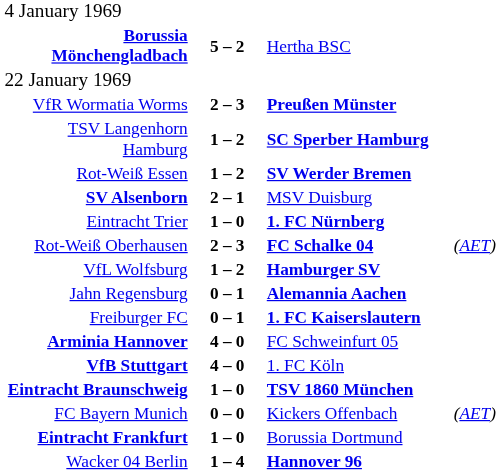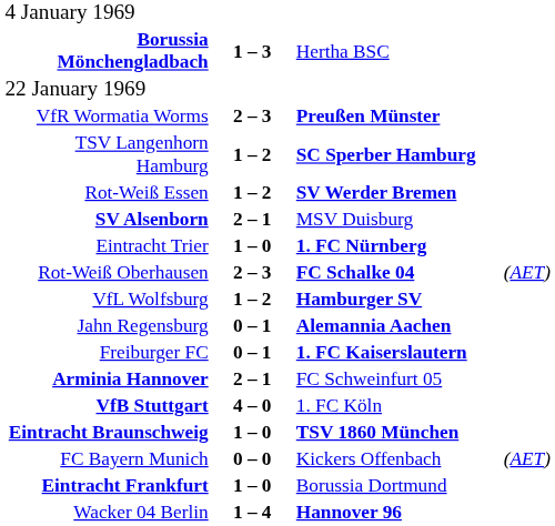 <table width=100% cellspacing=1>
 <tr>
 <th width=25%></th>
 <th width=10%></th>
 <th width=25%></th>
 <th></th>
 </tr>
 <tr>
 <td>4 January 1969</td>
 </tr>
 <tr style=font-size:90%>
 <td align=right><strong><a href='#'>Borussia Mönchengladbach</a></strong></td>
-<td align=center><strong>5 – 2</strong></td>
+<td align=center><strong>1 – 3</strong></td>
 <td><a href='#'>Hertha BSC</a></td>
 </tr>
 <tr>
 <td>22 January 1969</td>
 </tr>
 <tr style=font-size:90%>
 <td align=right><a href='#'>VfR Wormatia Worms</a></td>
 <td align=center><strong>2 – 3</strong></td>
 <td><strong><a href='#'>Preußen Münster</a></strong></td>
 </tr>
 <tr style=font-size:90%>
 <td align=right><a href='#'>TSV Langenhorn Hamburg</a></td>
 <td align=center><strong>1 – 2</strong></td>
 <td><strong><a href='#'>SC Sperber Hamburg</a></strong></td>
 </tr>
 <tr style=font-size:90%>
 <td align=right><a href='#'>Rot-Weiß Essen</a></td>
 <td align=center><strong>1 – 2</strong></td>
 <td><strong><a href='#'>SV Werder Bremen</a></strong></td>
 </tr>
 <tr style=font-size:90%>
 <td align=right><strong><a href='#'>SV Alsenborn</a></strong></td>
 <td align=center><strong>2 – 1</strong></td>
 <td><a href='#'>MSV Duisburg</a></td>
 </tr>
 <tr style=font-size:90%>
 <td align=right><a href='#'>Eintracht Trier</a></td>
 <td align=center><strong>1 – 0</strong></td>
 <td><strong><a href='#'>1. FC Nürnberg</a></strong></td>
 </tr>
 <tr style=font-size:90%>
 <td align=right><a href='#'>Rot-Weiß Oberhausen</a></td>
 <td align=center><strong>2 – 3</strong></td>
 <td><strong><a href='#'>FC Schalke 04</a></strong></td>
 <td><em>(<a href='#'>AET</a>)</em></td>
 </tr>
 <tr style=font-size:90%>
 <td align=right><a href='#'>VfL Wolfsburg</a></td>
 <td align=center><strong>1 – 2</strong></td>
 <td><strong><a href='#'>Hamburger SV</a></strong></td>
 </tr>
 <tr style=font-size:90%>
 <td align=right><a href='#'>Jahn Regensburg</a></td>
 <td align=center><strong>0 – 1</strong></td>
 <td><strong><a href='#'>Alemannia Aachen</a></strong></td>
 </tr>
 <tr style=font-size:90%>
 <td align=right><a href='#'>Freiburger FC</a></td>
 <td align=center><strong>0 – 1</strong></td>
 <td><strong><a href='#'>1. FC Kaiserslautern</a></strong></td>
 </tr>
 <tr style=font-size:90%>
 <td align=right><strong><a href='#'>Arminia Hannover</a></strong></td>
-<td align=center><strong>4 – 0</strong></td>
+<td align=center><strong>2 – 1</strong></td>
 <td><a href='#'>FC Schweinfurt 05</a></td>
 </tr>
 <tr style=font-size:90%>
 <td align=right><strong><a href='#'>VfB Stuttgart</a></strong></td>
 <td align=center><strong>4 – 0</strong></td>
 <td><a href='#'>1. FC Köln</a></td>
 </tr>
 <tr style=font-size:90%>
 <td align=right><strong><a href='#'>Eintracht Braunschweig</a></strong></td>
 <td align=center><strong>1 – 0</strong></td>
 <td><strong><a href='#'>TSV 1860 München</a></strong></td>
 </tr>
 <tr style=font-size:90%>
 <td align=right><a href='#'>FC Bayern Munich</a></td>
 <td align=center><strong>0 – 0</strong></td>
 <td><a href='#'>Kickers Offenbach</a></td>
 <td><em>(<a href='#'>AET</a>)</em></td>
 </tr>
 <tr style=font-size:90%>
 <td align=right><strong><a href='#'>Eintracht Frankfurt</a></strong></td>
 <td align=center><strong>1 – 0</strong></td>
 <td><a href='#'>Borussia Dortmund</a></td>
 </tr>
 <tr style=font-size:90%>
 <td align=right><a href='#'>Wacker 04 Berlin</a></td>
 <td align=center><strong>1 – 4</strong></td>
 <td><strong><a href='#'>Hannover 96</a></strong></td>
 </tr>
 </table>
